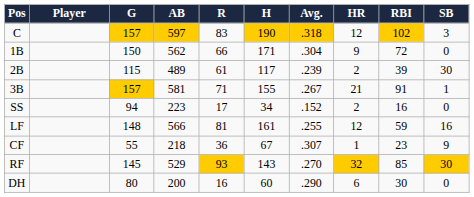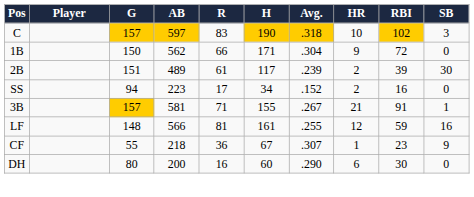 <table class="wikitable sortable">
 <tr>
 <th style="background:#1c2841;color:white;" width="5%">Pos</th>
 <th style="background:#1c2841;color:white;" width="16%">Player</th>
 <th style="background:#1c2841;color:white;" width="9%">G</th>
 <th style="background:#1c2841;color:white;" width="9%">AB</th>
 <th style="background:#1c2841;color:white;" width="9%">R</th>
 <th style="background:#1c2841;color:white;" width="9%">H</th>
 <th style="background:#1c2841;color:white;" width="9%">Avg.</th>
 <th style="background:#1c2841;color:white;" width="9%">HR</th>
 <th style="background:#1c2841;color:white;" width="9%">RBI</th>
 <th style="background:#1c2841;color:white;" width="9%">SB</th>
 </tr>
 <tr align="center">
 <td>C</td>
 <td></td>
 <td bgcolor="#FFCC00">157</td>
 <td bgcolor="#FFCC00">597</td>
 <td>83</td>
 <td bgcolor="#FFCC00">190</td>
 <td bgcolor="#FFCC00">.318</td>
-<td>12</td>
+<td>10</td>
 <td bgcolor="#FFCC00">102</td>
 <td>3</td>
 </tr>
 <tr align="center">
 <td>1B</td>
 <td></td>
 <td>150</td>
 <td>562</td>
 <td>66</td>
 <td>171</td>
 <td>.304</td>
 <td>9</td>
 <td>72</td>
 <td>0</td>
 </tr>
 <tr align="center">
 <td>2B</td>
 <td></td>
-<td>115</td>
+<td>151</td>
 <td>489</td>
 <td>61</td>
 <td>117</td>
 <td>.239</td>
 <td>2</td>
 <td>39</td>
 <td>30</td>
+</tr>
+<tr align="center">
+<td>SS</td>
+<td></td>
+<td>94</td>
+<td>223</td>
+<td>17</td>
+<td>34</td>
+<td>.152</td>
+<td>2</td>
+<td>16</td>
+<td>0</td>
 </tr>
 <tr align="center">
 <td>3B</td>
 <td></td>
 <td bgcolor="#FFCC00">157</td>
 <td>581</td>
 <td>71</td>
 <td>155</td>
 <td>.267</td>
 <td>21</td>
 <td>91</td>
 <td>1</td>
-</tr>
-<tr align="center">
-<td>SS</td>
-<td></td>
-<td>94</td>
-<td>223</td>
-<td>17</td>
-<td>34</td>
-<td>.152</td>
-<td>2</td>
-<td>16</td>
-<td>0</td>
 </tr>
 <tr align="center">
 <td>LF</td>
 <td></td>
 <td>148</td>
 <td>566</td>
 <td>81</td>
 <td>161</td>
 <td>.255</td>
 <td>12</td>
 <td>59</td>
 <td>16</td>
 </tr>
 <tr align="center">
 <td>CF</td>
 <td></td>
 <td>55</td>
 <td>218</td>
 <td>36</td>
 <td>67</td>
 <td>.307</td>
 <td>1</td>
 <td>23</td>
 <td>9</td>
 </tr>
 <tr align="center">
-<td>RF</td>
-<td></td>
-<td>145</td>
-<td>529</td>
-<td bgcolor="#FFCC00">93</td>
-<td>143</td>
-<td>.270</td>
-<td bgcolor="#FFCC00">32</td>
-<td>85</td>
-<td bgcolor="#FFCC00">30</td>
-</tr>
-<tr align="center">
 <td>DH</td>
 <td></td>
 <td>80</td>
 <td>200</td>
 <td>16</td>
 <td>60</td>
 <td>.290</td>
 <td>6</td>
 <td>30</td>
 <td>0</td>
 </tr>
 </table>
